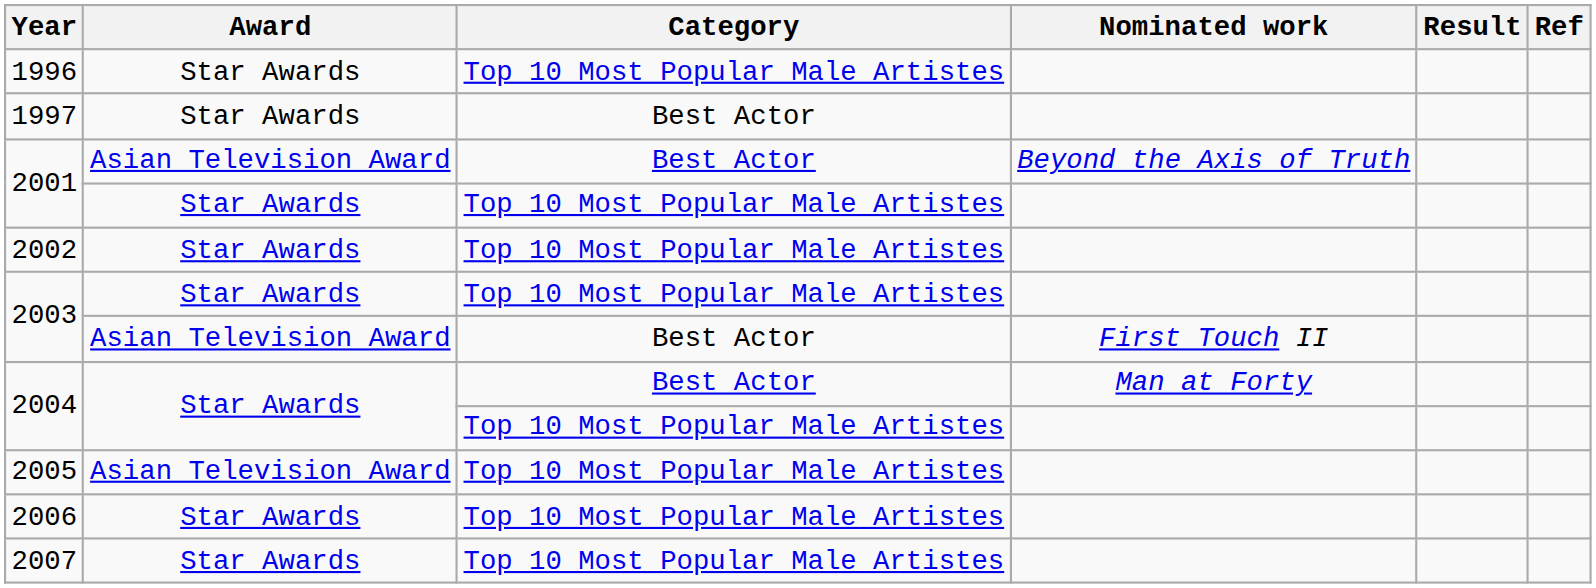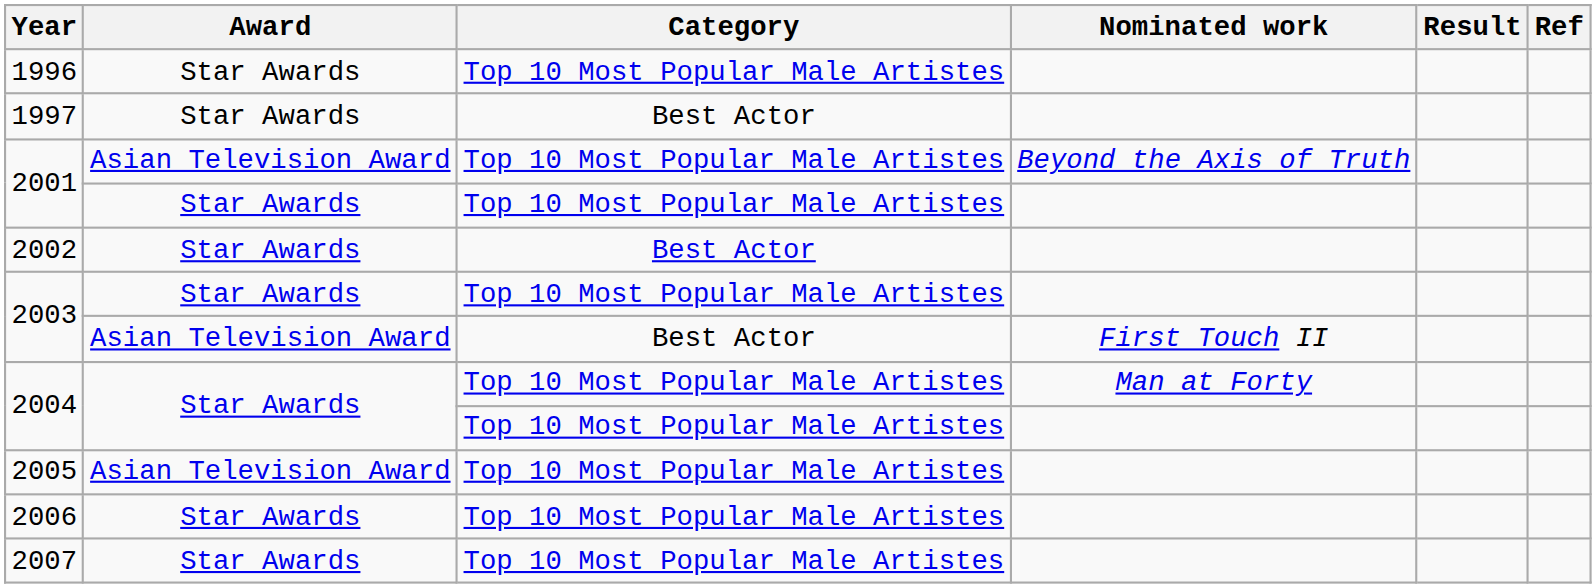 <table class="wikitable sortable" style="text-align: center;">
 <tr>
 <th>Year</th>
 <th>Award</th>
 <th>Category</th>
 <th>Nominated work</th>
 <th>Result</th>
 <th class="unsortable">Ref</th>
 </tr>
 <tr>
 <td>1996</td>
 <td>Star Awards</td>
 <td><a href='#'>Top 10 Most Popular Male Artistes</a></td>
 <td></td>
 <td></td>
 <td></td>
 </tr>
 <tr>
 <td>1997</td>
 <td>Star Awards</td>
 <td>Best Actor</td>
 <td></td>
 <td></td>
 <td></td>
 </tr>
 <tr>
 <td rowspan="2">2001</td>
 <td><a href='#'>Asian Television Award</a></td>
-<td><a href='#'>Best Actor</a></td>
+<td><a href='#'>Top 10 Most Popular Male Artistes</a></td>
 <td><em><a href='#'>Beyond the Axis of Truth</a></em> </td>
 <td></td>
 <td></td>
 </tr>
 <tr>
 <td><a href='#'>Star Awards</a></td>
 <td><a href='#'>Top 10 Most Popular Male Artistes</a></td>
 <td></td>
 <td></td>
 <td></td>
 </tr>
 <tr>
 <td>2002</td>
 <td><a href='#'>Star Awards</a></td>
-<td><a href='#'>Top 10 Most Popular Male Artistes</a></td>
+<td><a href='#'>Best Actor</a></td>
 <td></td>
 <td></td>
 <td></td>
 </tr>
 <tr>
 <td rowspan="2">2003</td>
 <td><a href='#'>Star Awards</a></td>
 <td><a href='#'>Top 10 Most Popular Male Artistes</a></td>
 <td></td>
 <td></td>
 <td></td>
 </tr>
 <tr>
 <td><a href='#'>Asian Television Award</a></td>
 <td>Best Actor</td>
 <td><em><a href='#'>First Touch</a> II</em> </td>
 <td></td>
 <td></td>
 </tr>
 <tr>
 <td rowspan="2">2004</td>
 <td rowspan="2"><a href='#'>Star Awards</a></td>
-<td><a href='#'>Best Actor</a></td>
+<td><a href='#'>Top 10 Most Popular Male Artistes</a></td>
 <td><em><a href='#'>Man at Forty</a></em> </td>
 <td></td>
 <td></td>
 </tr>
 <tr>
 <td><a href='#'>Top 10 Most Popular Male Artistes</a></td>
 <td></td>
 <td></td>
 <td></td>
 </tr>
 <tr>
 <td>2005</td>
 <td><a href='#'>Asian Television Award</a></td>
 <td><a href='#'>Top 10 Most Popular Male Artistes</a></td>
 <td></td>
 <td></td>
 <td></td>
 </tr>
 <tr>
 <td>2006</td>
 <td><a href='#'>Star Awards</a></td>
 <td><a href='#'>Top 10 Most Popular Male Artistes</a></td>
 <td></td>
 <td></td>
 <td></td>
 </tr>
 <tr>
 <td>2007</td>
 <td><a href='#'>Star Awards</a></td>
 <td><a href='#'>Top 10 Most Popular Male Artistes</a></td>
 <td></td>
 <td></td>
 <td></td>
 </tr>
 </table>
